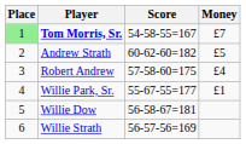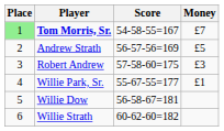 <table class=wikitable>
 <tr>
 <th>Place</th>
 <th>Player</th>
 <th>Score</th>
 <th>Money</th>
 </tr>
 <tr>
 <td align=center style="background: lightgreen;">1</td>
 <td> <strong><a href='#'>Tom Morris, Sr.</a></strong></td>
 <td>54-58-55=167</td>
 <td align=center>£7</td>
 </tr>
 <tr>
 <td align=center>2</td>
 <td> <a href='#'>Andrew Strath</a></td>
-<td>60-62-60=182</td>
+<td>56-57-56=169</td>
 <td align=center>£5</td>
 </tr>
 <tr>
 <td align=center>3</td>
 <td> <a href='#'>Robert Andrew</a></td>
 <td>57-58-60=175</td>
-<td align=center>£4</td>
+<td align=center>£3</td>
 </tr>
 <tr>
 <td align=center>4</td>
 <td> <a href='#'>Willie Park, Sr.</a></td>
 <td>55-67-55=177</td>
 <td align=center>£1</td>
 </tr>
 <tr>
 <td align=center>5</td>
 <td> <a href='#'>Willie Dow</a></td>
 <td>56-58-67=181</td>
 <td></td>
 </tr>
 <tr>
 <td align=center>6</td>
 <td> <a href='#'>Willie Strath</a></td>
-<td>56-57-56=169</td>
+<td>60-62-60=182</td>
 <td></td>
 </tr>
 </table>
